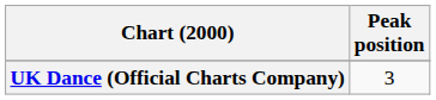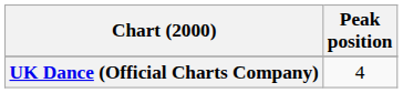 <table class="wikitable sortable plainrowheaders">
 <tr>
 <th>Chart (2000)</th>
 <th>Peak<br>position</th>
 </tr>
 <tr>
 </tr>
 <tr>
 <th scope="row"><a href='#'>UK Dance</a> (Official Charts Company)</th>
-<td align="center">3</td>
+<td align="center">4</td>
 </tr>
 </table>
